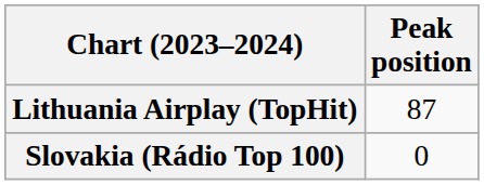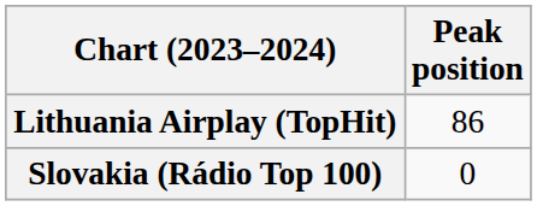 <table class="wikitable plainrowheaders sortable" style="text-align:center">
 <tr>
 <th scope="col">Chart (2023–2024)</th>
 <th scope="col">Peak<br>position</th>
 </tr>
 <tr>
 <th scope="row">Lithuania Airplay (TopHit)</th>
-<td>87</td>
+<td>86</td>
 </tr>
 <tr>
 <th scope="row">Slovakia (Rádio Top 100)</th>
 <td>0</td>
 </tr>
 </table>
